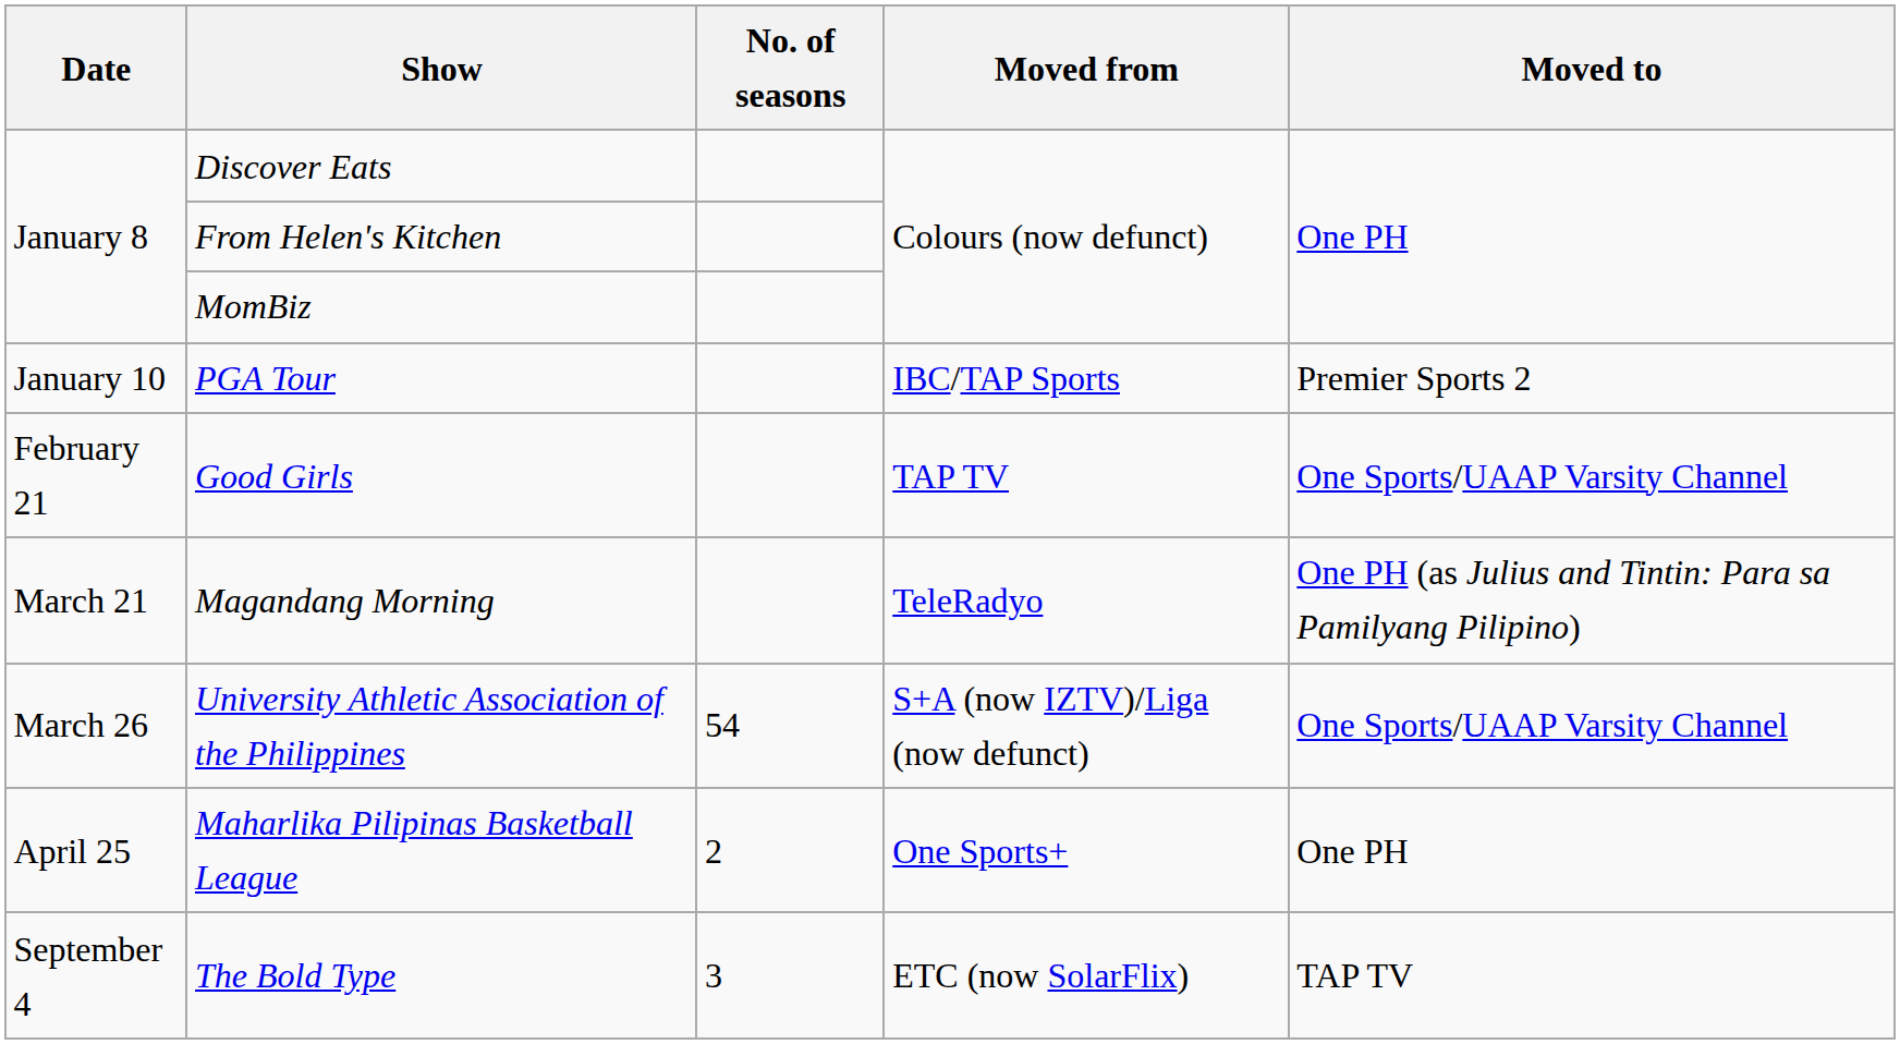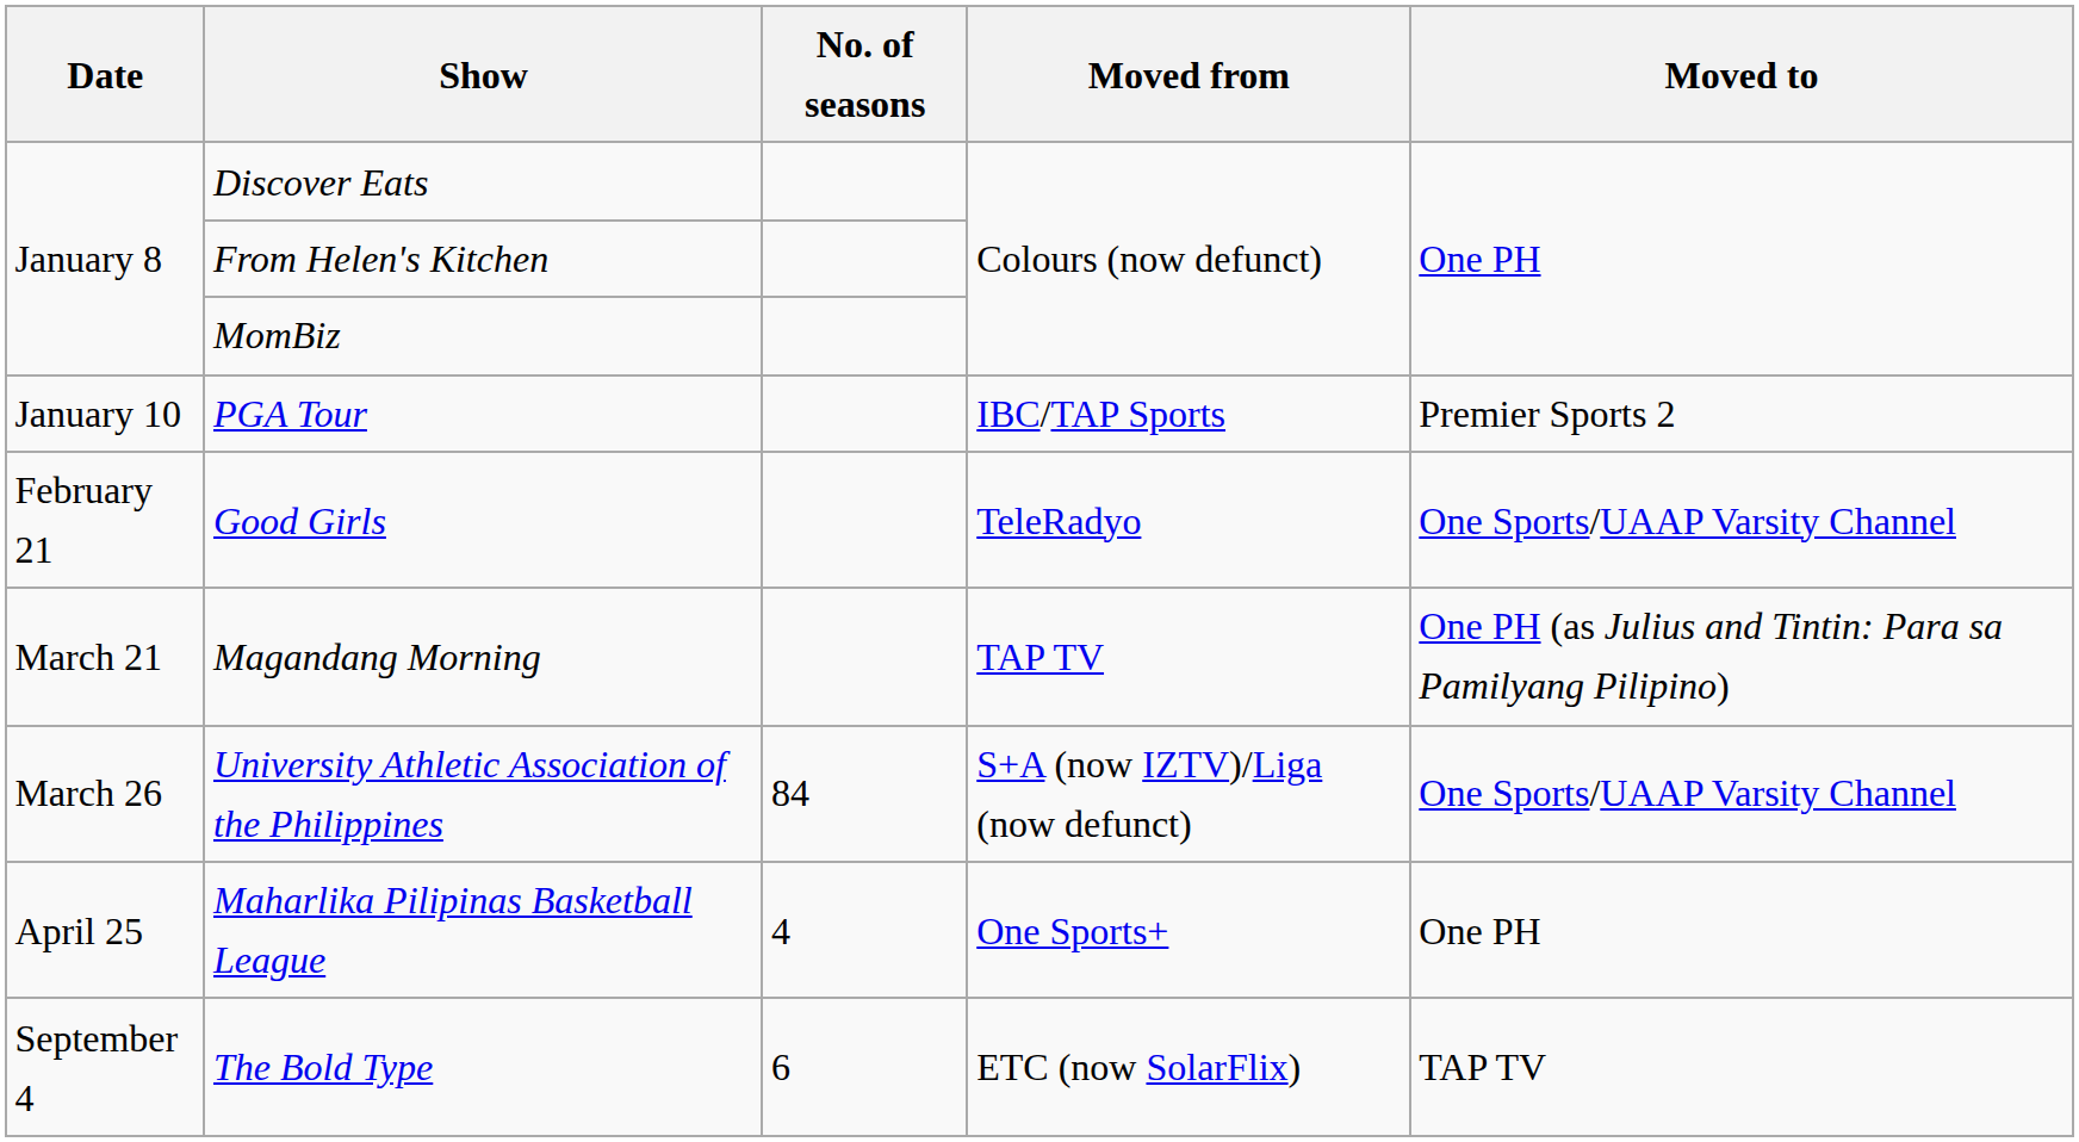 <table class="wikitable" style="text-align:left; line-height:25px; width:auto;">
 <tr>
 <th>Date</th>
 <th>Show</th>
 <th>No. of seasons</th>
 <th>Moved from</th>
 <th>Moved to</th>
 </tr>
 <tr>
 <td rowspan="3">January 8</td>
 <td><em>Discover Eats</em></td>
 <td></td>
 <td rowspan="3">Colours (now defunct)</td>
 <td rowspan="3"><a href='#'>One PH</a></td>
 </tr>
 <tr>
 <td><em>From Helen's Kitchen</em></td>
 <td></td>
 </tr>
 <tr>
 <td><em>MomBiz</em></td>
 <td></td>
 </tr>
 <tr>
 <td>January 10</td>
 <td><em><a href='#'>PGA Tour</a></em></td>
 <td></td>
 <td><a href='#'>IBC</a>/<a href='#'>TAP Sports</a></td>
 <td>Premier Sports 2</td>
 </tr>
 <tr>
 <td>February 21</td>
 <td><em><a href='#'>Good Girls</a></em></td>
 <td></td>
-<td><a href='#'>TAP TV</a></td>
+<td><a href='#'>TeleRadyo</a></td>
 <td><a href='#'>One Sports</a>/<a href='#'>UAAP Varsity Channel</a></td>
 </tr>
 <tr>
 <td>March 21</td>
 <td><em>Magandang Morning</em></td>
 <td></td>
-<td><a href='#'>TeleRadyo</a></td>
+<td><a href='#'>TAP TV</a></td>
 <td><a href='#'>One PH</a> (as <em>Julius and Tintin: Para sa Pamilyang Pilipino</em>)</td>
 </tr>
 <tr>
 <td>March 26</td>
 <td><em><a href='#'>University Athletic Association of the Philippines</a></em></td>
-<td>54</td>
+<td>84</td>
 <td><a href='#'>S+A</a> (now <a href='#'>IZTV</a>)/<a href='#'>Liga</a> (now defunct)</td>
 <td><a href='#'>One Sports</a>/<a href='#'>UAAP Varsity Channel</a></td>
 </tr>
 <tr>
 <td>April 25</td>
 <td><em><a href='#'>Maharlika Pilipinas Basketball League</a></em></td>
-<td>2</td>
+<td>4</td>
 <td><a href='#'>One Sports+</a></td>
 <td>One PH</td>
 </tr>
 <tr>
 <td>September 4</td>
 <td><em><a href='#'>The Bold Type</a></em></td>
-<td>3</td>
+<td>6</td>
 <td>ETC (now <a href='#'>SolarFlix</a>)</td>
 <td>TAP TV</td>
 </tr>
 <tr>
 </tr>
 </table>
